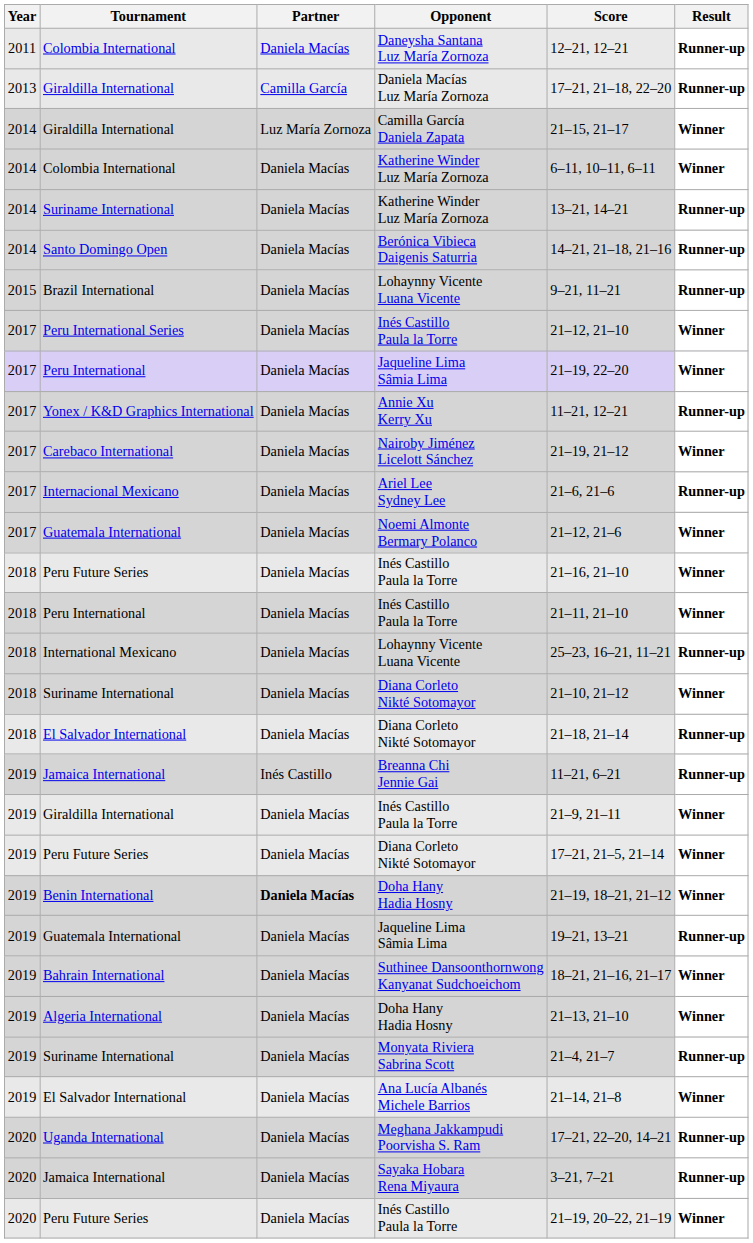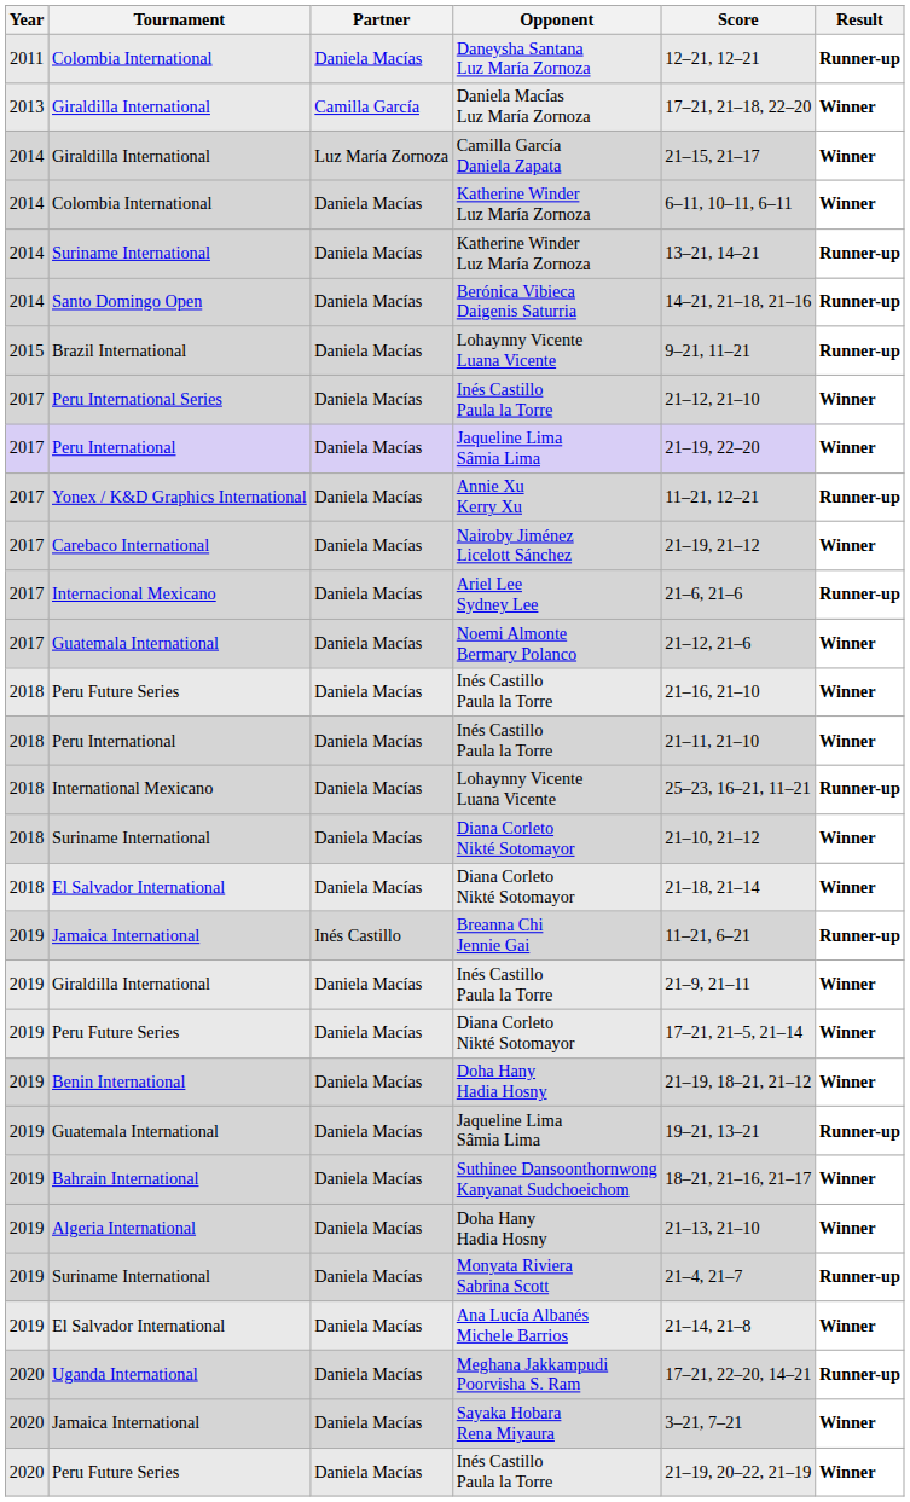 <table class="sortable wikitable" style="font-size: 90%;">
 <tr>
 <th>Year</th>
 <th>Tournament</th>
 <th>Partner</th>
 <th>Opponent</th>
 <th>Score</th>
 <th>Result</th>
 </tr>
 <tr style="background:#E9E9E9">
 <td align="center">2011</td>
 <td align="left"><a href='#'>Colombia International</a></td>
 <td align="left"> <a href='#'>Daniela Macías</a></td>
 <td align="left"> <a href='#'>Daneysha Santana</a> <br>  <a href='#'>Luz María Zornoza</a></td>
 <td align="left">12–21, 12–21</td>
 <td style="text-align:left; background:white"> <strong>Runner-up</strong></td>
 </tr>
 <tr style="background:#E9E9E9">
 <td align="center">2013</td>
 <td align="left"><a href='#'>Giraldilla International</a></td>
 <td align="left"> <a href='#'>Camilla García</a></td>
 <td align="left"> Daniela Macías <br>  Luz María Zornoza</td>
 <td align="left">17–21, 21–18, 22–20</td>
-<td style="text-align:left; background:white"> <strong>Runner-up</strong></td>
+<td style="text-align:left; background:white"> <strong>Winner</strong></td>
 </tr>
 <tr style="background:#D5D5D5">
 <td align="center">2014</td>
 <td align="left">Giraldilla International</td>
 <td align="left"> Luz María Zornoza</td>
 <td align="left"> Camilla García <br>  <a href='#'>Daniela Zapata</a></td>
 <td align="left">21–15, 21–17</td>
 <td style="text-align:left; background:white"> <strong>Winner</strong></td>
 </tr>
 <tr style="background:#D5D5D5">
 <td align="center">2014</td>
 <td align="left">Colombia International</td>
 <td align="left"> Daniela Macías</td>
 <td align="left"> <a href='#'>Katherine Winder</a> <br>  Luz María Zornoza</td>
 <td align="left">6–11, 10–11, 6–11</td>
 <td style="text-align:left; background:white"> <strong>Winner</strong></td>
 </tr>
 <tr style="background:#D5D5D5">
 <td align="center">2014</td>
 <td align="left"><a href='#'>Suriname International</a></td>
 <td align="left"> Daniela Macías</td>
 <td align="left"> Katherine Winder <br>  Luz María Zornoza</td>
 <td align="left">13–21, 14–21</td>
 <td style="text-align:left; background:white"> <strong>Runner-up</strong></td>
 </tr>
 <tr style="background:#D5D5D5">
 <td align="center">2014</td>
 <td align="left"><a href='#'>Santo Domingo Open</a></td>
 <td align="left"> Daniela Macías</td>
 <td align="left"> <a href='#'>Berónica Vibieca</a> <br>  <a href='#'>Daigenis Saturria</a></td>
 <td align="left">14–21, 21–18, 21–16</td>
 <td style="text-align:left; background:white"> <strong>Runner-up</strong></td>
 </tr>
 <tr style="background:#D5D5D5">
 <td align="center">2015</td>
 <td align="left">Brazil International</td>
 <td align="left"> Daniela Macías</td>
 <td align="left"> Lohaynny Vicente <br>  <a href='#'>Luana Vicente</a></td>
 <td align="left">9–21, 11–21</td>
 <td style="text-align:left; background:white"> <strong>Runner-up</strong></td>
 </tr>
 <tr style="background:#D5D5D5">
 <td align="center">2017</td>
 <td align="left"><a href='#'>Peru International Series</a></td>
 <td align="left"> Daniela Macías</td>
 <td align="left"> <a href='#'>Inés Castillo</a> <br>  <a href='#'>Paula la Torre</a></td>
 <td align="left">21–12, 21–10</td>
 <td style="text-align:left; background:white"> <strong>Winner</strong></td>
 </tr>
 <tr style="background:#D8CEF6">
 <td align="center">2017</td>
 <td align="left"><a href='#'>Peru International</a></td>
 <td align="left"> Daniela Macías</td>
 <td align="left"> <a href='#'>Jaqueline Lima</a> <br>  <a href='#'>Sâmia Lima</a></td>
 <td align="left">21–19, 22–20</td>
 <td style="text-align:left; background:white"> <strong>Winner</strong></td>
 </tr>
 <tr style="background:#D5D5D5">
 <td align="center">2017</td>
 <td align="left"><a href='#'>Yonex / K&D Graphics International</a></td>
 <td align="left"> Daniela Macías</td>
 <td align="left"> <a href='#'>Annie Xu</a> <br>  <a href='#'>Kerry Xu</a></td>
 <td align="left">11–21, 12–21</td>
 <td style="text-align:left; background:white"> <strong>Runner-up</strong></td>
 </tr>
 <tr style="background:#D5D5D5">
 <td align="center">2017</td>
 <td align="left"><a href='#'>Carebaco International</a></td>
 <td align="left"> Daniela Macías</td>
 <td align="left"> <a href='#'>Nairoby Jiménez</a> <br>  <a href='#'>Licelott Sánchez</a></td>
 <td align="left">21–19, 21–12</td>
 <td style="text-align:left; background:white"> <strong>Winner</strong></td>
 </tr>
 <tr style="background:#D5D5D5">
 <td align="center">2017</td>
 <td align="left"><a href='#'>Internacional Mexicano</a></td>
 <td align="left"> Daniela Macías</td>
 <td align="left"> <a href='#'>Ariel Lee</a> <br>  <a href='#'>Sydney Lee</a></td>
 <td align="left">21–6, 21–6</td>
 <td style="text-align:left; background:white"> <strong>Runner-up</strong></td>
 </tr>
 <tr style="background:#D5D5D5">
 <td align="center">2017</td>
 <td align="left"><a href='#'>Guatemala International</a></td>
 <td align="left"> Daniela Macías</td>
 <td align="left"> <a href='#'>Noemi Almonte</a> <br>  <a href='#'>Bermary Polanco</a></td>
 <td align="left">21–12, 21–6</td>
 <td style="text-align:left; background:white"> <strong>Winner</strong></td>
 </tr>
 <tr style="background:#E9E9E9">
 <td align="center">2018</td>
 <td align="left">Peru Future Series</td>
 <td align="left"> Daniela Macías</td>
 <td align="left"> Inés Castillo<br> Paula la Torre</td>
 <td align="left">21–16, 21–10</td>
 <td style="text-align:left; background:white"> <strong>Winner</strong></td>
 </tr>
 <tr style="background:#D5D5D5">
 <td align="center">2018</td>
 <td align="left">Peru International</td>
 <td align="left"> Daniela Macías</td>
 <td align="left"> Inés Castillo<br> Paula la Torre</td>
 <td align="left">21–11, 21–10</td>
 <td style="text-align:left; background:white"> <strong>Winner</strong></td>
 </tr>
 <tr style="background:#D5D5D5">
 <td align="center">2018</td>
 <td align="left">International Mexicano</td>
 <td align="left"> Daniela Macías</td>
 <td align="left"> Lohaynny Vicente <br>  Luana Vicente</td>
 <td align="left">25–23, 16–21, 11–21</td>
 <td style="text-align:left; background:white"> <strong>Runner-up</strong></td>
 </tr>
 <tr style="background:#D5D5D5">
 <td align="center">2018</td>
 <td align="left">Suriname International</td>
 <td align="left"> Daniela Macías</td>
 <td align="left"> <a href='#'>Diana Corleto</a><br> <a href='#'>Nikté Sotomayor</a></td>
 <td align="left">21–10, 21–12</td>
 <td style="text-align:left; background:white"> <strong>Winner</strong></td>
 </tr>
 <tr style="background:#E9E9E9">
 <td align="center">2018</td>
 <td align="left"><a href='#'>El Salvador International</a></td>
 <td align="left"> Daniela Macías</td>
 <td align="left"> Diana Corleto<br> Nikté Sotomayor</td>
 <td align="left">21–18, 21–14</td>
-<td style="text-align:left; background:white"> <strong>Runner-up</strong></td>
+<td style="text-align:left; background:white"> <strong>Winner</strong></td>
 </tr>
 <tr style="background:#D5D5D5">
 <td align="center">2019</td>
 <td align="left"><a href='#'>Jamaica International</a></td>
 <td align="left"> Inés Castillo</td>
 <td align="left"> <a href='#'>Breanna Chi</a> <br>  <a href='#'>Jennie Gai</a></td>
 <td align="left">11–21, 6–21</td>
 <td style="text-align:left; background:white"> <strong>Runner-up</strong></td>
 </tr>
 <tr style="background:#E9E9E9">
 <td align="center">2019</td>
 <td align="left">Giraldilla International</td>
 <td align="left"> Daniela Macías</td>
 <td align="left"> Inés Castillo<br> Paula la Torre</td>
 <td align="left">21–9, 21–11</td>
 <td style="text-align:left; background:white"> <strong>Winner</strong></td>
 </tr>
 <tr style="background:#E9E9E9">
 <td align="center">2019</td>
 <td align="left">Peru Future Series</td>
 <td align="left"> Daniela Macías</td>
 <td align="left"> Diana Corleto<br> Nikté Sotomayor</td>
 <td align="left">17–21, 21–5, 21–14</td>
 <td style="text-align:left; background:white"> <strong>Winner</strong></td>
 </tr>
 <tr style="background:#D5D5D5">
 <td align="center">2019</td>
 <td align="left"><a href='#'>Benin International</a></td>
-<td align="left"><strong> Daniela Macías</strong></td>
+<td align="left"> Daniela Macías</td>
 <td align="left"> <a href='#'>Doha Hany</a> <br>  <a href='#'>Hadia Hosny</a></td>
 <td align="left">21–19, 18–21, 21–12</td>
 <td style="text-align:left; background:white"> <strong>Winner</strong></td>
 </tr>
 <tr style="background:#D5D5D5">
 <td align="center">2019</td>
 <td align="left">Guatemala International</td>
 <td align="left"> Daniela Macías</td>
 <td align="left"> Jaqueline Lima<br> Sâmia Lima</td>
 <td align="left">19–21, 13–21</td>
 <td style="text-align:left; background:white"> <strong>Runner-up</strong></td>
 </tr>
 <tr style="background:#D5D5D5">
 <td align="center">2019</td>
 <td align="left"><a href='#'>Bahrain International</a></td>
 <td align="left"> Daniela Macías</td>
 <td align="left"> <a href='#'>Suthinee Dansoonthornwong</a> <br>  <a href='#'>Kanyanat Sudchoeichom</a></td>
 <td align="left">18–21, 21–16, 21–17</td>
 <td style="text-align:left; background:white"> <strong>Winner</strong></td>
 </tr>
 <tr style="background:#D5D5D5">
 <td align="center">2019</td>
 <td align="left"><a href='#'>Algeria International</a></td>
 <td align="left"> Daniela Macías</td>
 <td align="left"> Doha Hany <br>  Hadia Hosny</td>
 <td align="left">21–13, 21–10</td>
 <td style="text-align:left; background:white"> <strong>Winner</strong></td>
 </tr>
 <tr style="background:#D5D5D5">
 <td align="center">2019</td>
 <td align="left">Suriname International</td>
 <td align="left"> Daniela Macías</td>
 <td align="left"> <a href='#'>Monyata Riviera</a> <br>  <a href='#'>Sabrina Scott</a></td>
 <td align="left">21–4, 21–7</td>
 <td style="text-align:left; background:white"> <strong>Runner-up</strong></td>
 </tr>
 <tr style="background:#E9E9E9">
 <td align="center">2019</td>
 <td align="left">El Salvador International</td>
 <td align="left"> Daniela Macías</td>
 <td align="left"> <a href='#'>Ana Lucía Albanés</a> <br>  <a href='#'>Michele Barrios</a></td>
 <td align="left">21–14, 21–8</td>
 <td style="text-align:left; background:white"> <strong>Winner</strong></td>
 </tr>
 <tr style="background:#D5D5D5">
 <td align="center">2020</td>
 <td align="left"><a href='#'>Uganda International</a></td>
 <td align="left"> Daniela Macías</td>
 <td align="left"> <a href='#'>Meghana Jakkampudi</a> <br>  <a href='#'>Poorvisha S. Ram</a></td>
 <td align="left">17–21, 22–20, 14–21</td>
 <td style="text-align:left; background:white"> <strong>Runner-up</strong></td>
 </tr>
 <tr style="background:#D5D5D5">
 <td align="center">2020</td>
 <td align="left">Jamaica International</td>
 <td align="left"> Daniela Macías</td>
 <td align="left"> <a href='#'>Sayaka Hobara</a><br> <a href='#'>Rena Miyaura</a></td>
 <td align="left">3–21, 7–21</td>
-<td style="text-align:left; background:white"> <strong>Runner-up</strong></td>
+<td style="text-align:left; background:white"> <strong>Winner</strong></td>
 </tr>
 <tr style="background:#E9E9E9">
 <td align="center">2020</td>
 <td align="left">Peru Future Series</td>
 <td align="left"> Daniela Macías</td>
 <td align="left"> Inés Castillo<br> Paula la Torre</td>
 <td align="left">21–19, 20–22, 21–19</td>
 <td style="text-align:left; background:white"> <strong>Winner</strong></td>
 </tr>
 </table>
